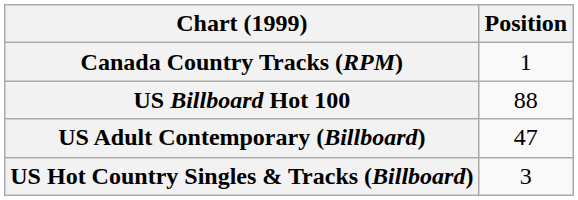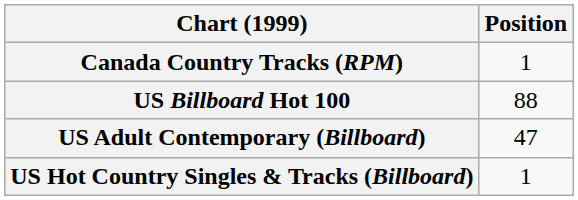 <table class="wikitable sortable plainrowheaders" style="text-align:center">
 <tr>
 <th scope="col">Chart (1999)</th>
 <th scope="col">Position</th>
 </tr>
 <tr>
 <th scope="row">Canada Country Tracks (<em>RPM</em>)</th>
 <td>1</td>
 </tr>
 <tr>
 <th scope="row">US <em>Billboard</em> Hot 100</th>
 <td>88</td>
 </tr>
 <tr>
 <th scope="row">US Adult Contemporary (<em>Billboard</em>)</th>
 <td>47</td>
 </tr>
 <tr>
 <th scope="row">US Hot Country Singles & Tracks (<em>Billboard</em>)</th>
-<td>3</td>
+<td>1</td>
 </tr>
 </table>
